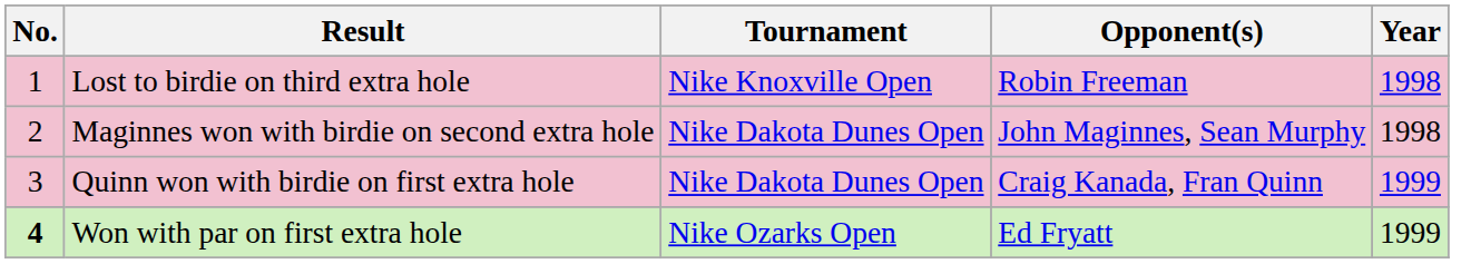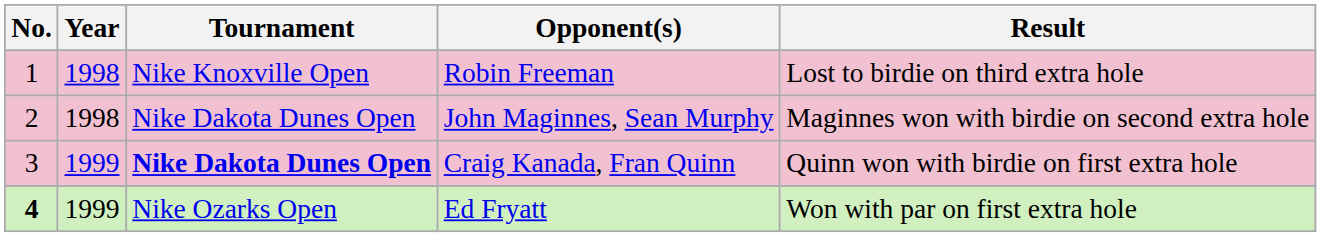 <table class="wikitable" style="font-size:95%;">
 <tr>
 <th>No.</th>
-<th>Result</th>
+<th>Year</th>
 <th>Tournament</th>
 <th>Opponent(s)</th>
-<th>Year</th>
+<th>Result</th>
 </tr>
 <tr style="background:#F2C1D1;">
 <td align=center>1</td>
-<td>Lost to birdie on third extra hole</td>
+<td><a href='#'>1998</a></td>
 <td><a href='#'>Nike Knoxville Open</a></td>
 <td> <a href='#'>Robin Freeman</a></td>
-<td><a href='#'>1998</a></td>
+<td>Lost to birdie on third extra hole</td>
 </tr>
 <tr style="background:#F2C1D1;">
 <td align=center>2</td>
-<td>Maginnes won with birdie on second extra hole</td>
+<td>1998</td>
 <td><a href='#'>Nike Dakota Dunes Open</a></td>
 <td> <a href='#'>John Maginnes</a>,  <a href='#'>Sean Murphy</a></td>
-<td>1998</td>
+<td>Maginnes won with birdie on second extra hole</td>
 </tr>
 <tr style="background:#F2C1D1;">
 <td align=center>3</td>
+<td><a href='#'>1999</a></td>
+<td><strong><a href='#'>Nike Dakota Dunes Open</a></strong></td>
+<td> <a href='#'>Craig Kanada</a>,  <a href='#'>Fran Quinn</a></td>
 <td>Quinn won with birdie on first extra hole</td>
-<td><a href='#'>Nike Dakota Dunes Open</a></td>
-<td> <a href='#'>Craig Kanada</a>,  <a href='#'>Fran Quinn</a></td>
-<td><a href='#'>1999</a></td>
 </tr>
 <tr style="background:#D0F0C0;">
 <td align=center><strong>4</strong></td>
-<td>Won with par on first extra hole</td>
+<td>1999</td>
 <td><a href='#'>Nike Ozarks Open</a></td>
 <td> <a href='#'>Ed Fryatt</a></td>
-<td>1999</td>
+<td>Won with par on first extra hole</td>
 </tr>
 </table>
